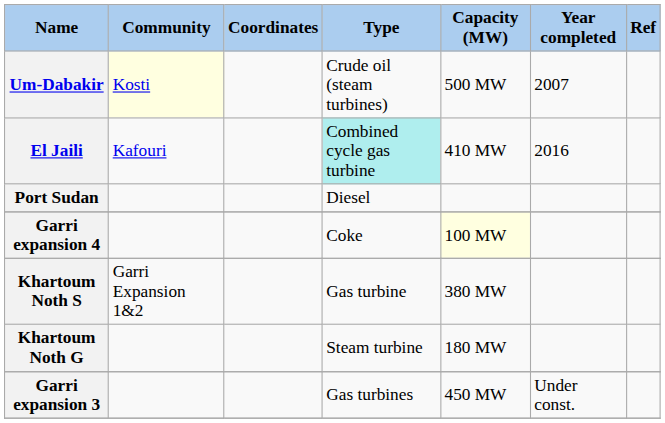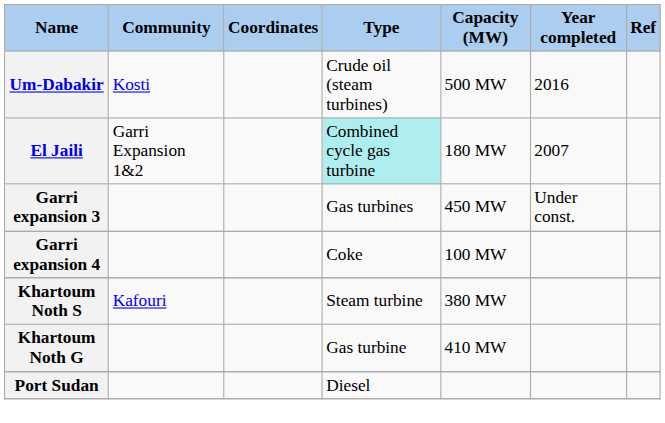 <table class="wikitable sortable">
 <tr>
 <th style="background-color:#ABCDEF;">Name</th>
 <th style="background-color:#ABCDEF;">Community</th>
 <th style="background-color:#ABCDEF;">Coordinates</th>
 <th style="background-color:#ABCDEF;">Type</th>
 <th style="background-color:#ABCDEF;">Capacity (MW)</th>
 <th style="background-color:#ABCDEF;">Year completed</th>
 <th style="background-color:#ABCDEF;">Ref</th>
 </tr>
 <tr>
 <th><a href='#'>Um-Dabakir</a></th>
-<td style="background: lightyellow;"><a href='#'>Kosti</a></td>
+<td><a href='#'>Kosti</a></td>
 <td></td>
 <td>Crude oil (steam turbines)</td>
 <td>500 MW</td>
+<td>2016</td>
+<td></td>
+</tr>
+<tr>
+<th><a href='#'>El Jaili</a></th>
+<td>Garri Expansion 1&2</td>
+<td></td>
+<td style="background: paleturquoise;">Combined cycle gas turbine</td>
+<td>180 MW</td>
 <td>2007</td>
 <td></td>
 </tr>
 <tr>
-<th><a href='#'>El Jaili</a></th>
+<th>Garri expansion 3</th>
+<td></td>
+<td></td>
+<td>Gas turbines</td>
+<td>450 MW</td>
+<td>Under const.</td>
+<td></td>
+</tr>
+<tr>
+</tr>
+<tr>
+<th>Garri expansion 4</th>
+<td></td>
+<td></td>
+<td>Coke</td>
+<td>100 MW</td>
+<td></td>
+<td></td>
+</tr>
+<tr>
+</tr>
+<tr>
+<th>Khartoum Noth S</th>
 <td><a href='#'>Kafouri</a></td>
 <td></td>
-<td style="background: paleturquoise;">Combined cycle gas turbine</td>
+<td>Steam turbine</td>
+<td>380 MW</td>
+<td></td>
+<td></td>
+</tr>
+<tr>
+<th>Khartoum Noth G</th>
+<td></td>
+<td></td>
+<td>Gas turbine</td>
 <td>410 MW</td>
-<td>2016</td>
 <td></td>
+<td></td>
+</tr>
+<tr>
 </tr>
 <tr>
 <th>Port Sudan</th>
 <td></td>
 <td></td>
 <td>Diesel</td>
 <td></td>
 <td></td>
 <td></td>
 </tr>
 <tr>
 </tr>
-<tr>
-<th>Garri expansion 4</th>
-<td></td>
-<td></td>
-<td>Coke</td>
-<td style="background: lightyellow;">100 MW</td>
-<td></td>
-<td></td>
-</tr>
-<tr>
-</tr>
-<tr>
-<th>Khartoum Noth S</th>
-<td>Garri Expansion 1&2</td>
-<td></td>
-<td>Gas turbine</td>
-<td>380 MW</td>
-<td></td>
-<td></td>
-</tr>
-<tr>
-<th>Khartoum Noth G</th>
-<td></td>
-<td></td>
-<td>Steam turbine</td>
-<td>180 MW</td>
-<td></td>
-<td></td>
-</tr>
-<tr>
-</tr>
-<tr>
-<th>Garri expansion 3</th>
-<td></td>
-<td></td>
-<td>Gas turbines</td>
-<td>450 MW</td>
-<td>Under const.</td>
-<td></td>
-</tr>
-<tr>
-</tr>
 </table>
